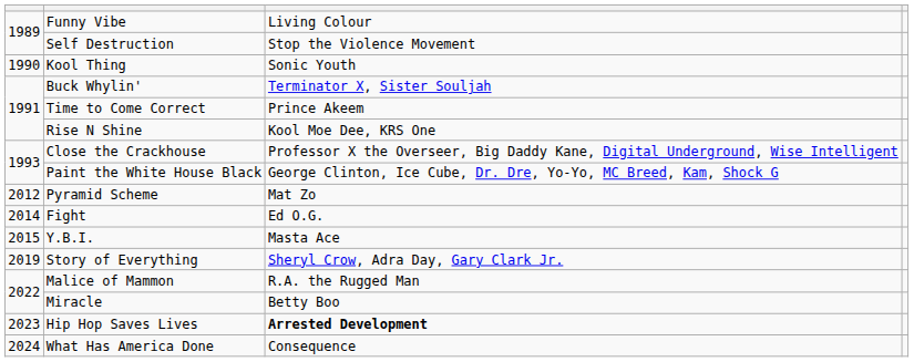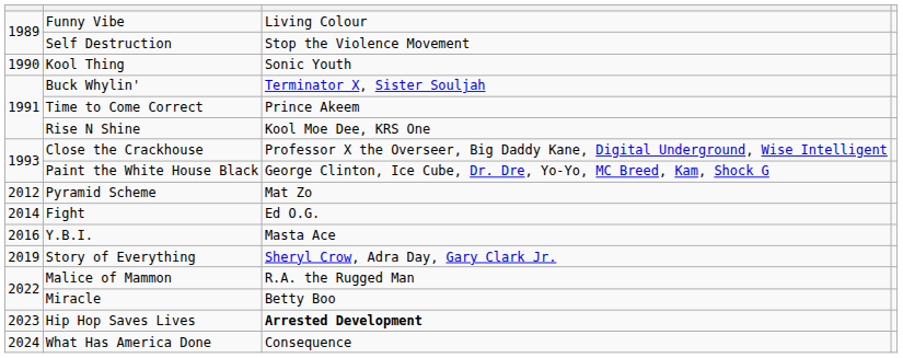 <table class="wikitable">
 <tr>
 <th></th>
 <th></th>
 <th></th>
 <th></th>
 </tr>
 <tr>
 <td rowspan="2">1989</td>
 <td>Funny Vibe</td>
 <td>Living Colour</td>
 <td></td>
 </tr>
 <tr>
 <td>Self Destruction</td>
 <td>Stop the Violence Movement</td>
 <td></td>
 </tr>
 <tr>
 <td>1990</td>
 <td>Kool Thing</td>
 <td>Sonic Youth</td>
 <td></td>
 </tr>
 <tr>
 <td rowspan="3">1991</td>
 <td>Buck Whylin'</td>
 <td><a href='#'>Terminator X</a>, <a href='#'>Sister Souljah</a></td>
 <td></td>
 </tr>
 <tr>
 <td>Time to Come Correct</td>
 <td>Prince Akeem</td>
 <td></td>
 </tr>
 <tr>
 <td>Rise N Shine</td>
 <td>Kool Moe Dee, KRS One</td>
 <td></td>
 </tr>
 <tr>
 <td rowspan="2">1993</td>
 <td>Close the Crackhouse</td>
 <td>Professor X the Overseer, Big Daddy Kane, <a href='#'>Digital Underground</a>, <a href='#'>Wise Intelligent</a></td>
 <td></td>
 </tr>
 <tr>
 <td>Paint the White House Black</td>
 <td>George Clinton, Ice Cube, <a href='#'>Dr. Dre</a>, Yo-Yo, <a href='#'>MC Breed</a>, <a href='#'>Kam</a>, <a href='#'>Shock G</a></td>
 <td></td>
 </tr>
 <tr>
 <td>2012</td>
 <td>Pyramid Scheme</td>
 <td>Mat Zo</td>
 <td></td>
 </tr>
 <tr>
 <td>2014</td>
 <td>Fight</td>
 <td>Ed O.G.</td>
 <td></td>
 </tr>
 <tr>
-<td>2015</td>
+<td>2016</td>
 <td>Y.B.I.</td>
 <td>Masta Ace</td>
 <td></td>
 </tr>
 <tr>
 <td>2019</td>
 <td>Story of Everything</td>
 <td><a href='#'>Sheryl Crow</a>, Adra Day, <a href='#'>Gary Clark Jr.</a></td>
 <td></td>
 </tr>
 <tr>
 <td rowspan="2">2022</td>
 <td>Malice of Mammon</td>
 <td>R.A. the Rugged Man</td>
 <td></td>
 </tr>
 <tr>
 <td>Miracle</td>
 <td>Betty Boo</td>
 <td></td>
 </tr>
 <tr>
 <td>2023</td>
 <td>Hip Hop Saves Lives</td>
 <td><strong>Arrested Development</strong></td>
 <td></td>
 </tr>
 <tr>
 <td>2024</td>
 <td>What Has America Done</td>
 <td>Consequence</td>
 <td></td>
 </tr>
 </table>
